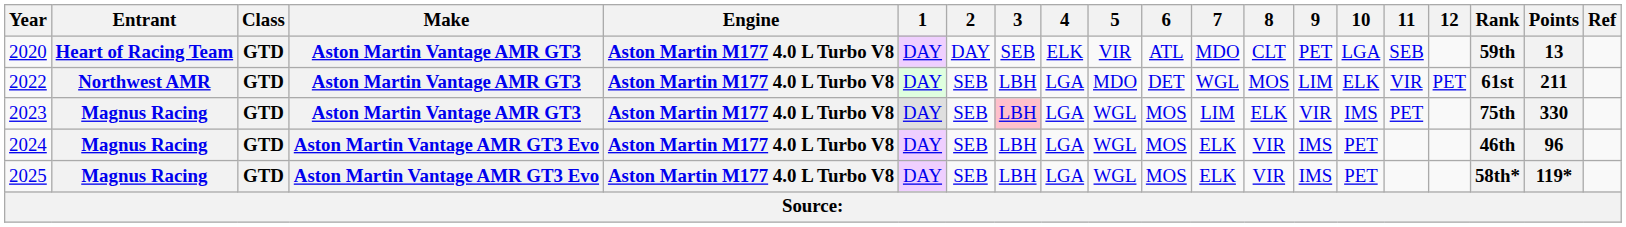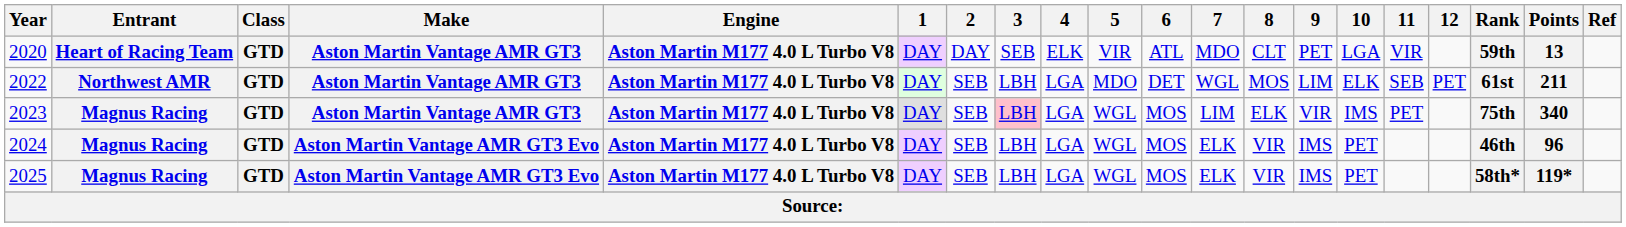 <table class="wikitable" style="text-align:center; font-size:90%">
 <tr>
 <th>Year</th>
 <th>Entrant</th>
 <th>Class</th>
 <th>Make</th>
 <th>Engine</th>
 <th>1</th>
 <th>2</th>
 <th>3</th>
 <th>4</th>
 <th>5</th>
 <th>6</th>
 <th>7</th>
 <th>8</th>
 <th>9</th>
 <th>10</th>
 <th>11</th>
 <th>12</th>
 <th>Rank</th>
 <th>Points</th>
 <th>Ref</th>
 </tr>
 <tr>
 <td><a href='#'>2020</a></td>
 <th><a href='#'>Heart of Racing Team</a></th>
 <th>GTD</th>
 <th><a href='#'>Aston Martin Vantage AMR GT3</a></th>
 <th><a href='#'>Aston Martin M177</a> 4.0 L Turbo V8</th>
 <td style="background:#EFCFFF;"><a href='#'>DAY</a><br></td>
 <td><a href='#'>DAY</a></td>
 <td><a href='#'>SEB</a></td>
 <td><a href='#'>ELK</a></td>
 <td><a href='#'>VIR</a></td>
 <td><a href='#'>ATL</a></td>
 <td><a href='#'>MDO</a></td>
 <td><a href='#'>CLT</a></td>
 <td><a href='#'>PET</a></td>
 <td><a href='#'>LGA</a></td>
-<td><a href='#'>SEB</a></td>
+<td><a href='#'>VIR</a></td>
 <td></td>
 <th>59th</th>
 <th>13</th>
 <td></td>
 </tr>
 <tr>
 <td><a href='#'>2022</a></td>
 <th><a href='#'>Northwest AMR</a></th>
 <th>GTD</th>
 <th><a href='#'>Aston Martin Vantage AMR GT3</a></th>
 <th><a href='#'>Aston Martin M177</a> 4.0 L Turbo V8</th>
 <td style="background:#DFFFDF;"><a href='#'>DAY</a><br></td>
 <td><a href='#'>SEB</a></td>
 <td><a href='#'>LBH</a></td>
 <td><a href='#'>LGA</a></td>
 <td><a href='#'>MDO</a></td>
 <td><a href='#'>DET</a></td>
 <td><a href='#'>WGL</a></td>
 <td><a href='#'>MOS</a></td>
 <td><a href='#'>LIM</a></td>
 <td><a href='#'>ELK</a></td>
-<td><a href='#'>VIR</a></td>
+<td><a href='#'>SEB</a></td>
 <td><a href='#'>PET</a></td>
 <th>61st</th>
 <th>211</th>
 <td></td>
 </tr>
 <tr>
 <td><a href='#'>2023</a></td>
 <th><a href='#'>Magnus Racing</a></th>
 <th>GTD</th>
 <th><a href='#'>Aston Martin Vantage AMR GT3</a></th>
 <th><a href='#'>Aston Martin M177</a> 4.0 L Turbo V8</th>
 <td style="background:#DFDFDF;"><a href='#'>DAY</a><br></td>
 <td><a href='#'>SEB</a></td>
 <td style="background: pink;"><a href='#'>LBH</a></td>
 <td><a href='#'>LGA</a></td>
 <td><a href='#'>WGL</a></td>
 <td><a href='#'>MOS</a></td>
 <td><a href='#'>LIM</a></td>
 <td><a href='#'>ELK</a></td>
 <td><a href='#'>VIR</a></td>
 <td><a href='#'>IMS</a></td>
 <td><a href='#'>PET</a></td>
 <td></td>
 <th>75th</th>
-<th>330</th>
+<th>340</th>
 <td></td>
 </tr>
 <tr>
 <td><a href='#'>2024</a></td>
 <th><a href='#'>Magnus Racing</a></th>
 <th>GTD</th>
 <th><a href='#'>Aston Martin Vantage AMR GT3 Evo</a></th>
 <th><a href='#'>Aston Martin M177</a> 4.0 L Turbo V8</th>
 <td style="background:#EFCFFF;"><a href='#'>DAY</a><br></td>
 <td><a href='#'>SEB</a></td>
 <td><a href='#'>LBH</a></td>
 <td><a href='#'>LGA</a></td>
 <td><a href='#'>WGL</a></td>
 <td><a href='#'>MOS</a></td>
 <td><a href='#'>ELK</a></td>
 <td><a href='#'>VIR</a></td>
 <td><a href='#'>IMS</a></td>
 <td><a href='#'>PET</a></td>
 <td></td>
 <td></td>
 <th>46th</th>
 <th>96</th>
 <td></td>
 </tr>
 <tr>
 <td><a href='#'>2025</a></td>
 <th><a href='#'>Magnus Racing</a></th>
 <th>GTD</th>
 <th><a href='#'>Aston Martin Vantage AMR GT3 Evo</a></th>
 <th><a href='#'>Aston Martin M177</a> 4.0 L Turbo V8</th>
 <td style="background:#EFCFFF;"><a href='#'>DAY</a><br></td>
 <td><a href='#'>SEB</a></td>
 <td><a href='#'>LBH</a></td>
 <td><a href='#'>LGA</a></td>
 <td><a href='#'>WGL</a></td>
 <td><a href='#'>MOS</a></td>
 <td><a href='#'>ELK</a></td>
 <td><a href='#'>VIR</a></td>
 <td><a href='#'>IMS</a></td>
 <td><a href='#'>PET</a></td>
 <td></td>
 <td></td>
 <th>58th*</th>
 <th>119*</th>
 </tr>
 <tr>
 <th colspan="20">Source:</th>
 </tr>
 </table>
